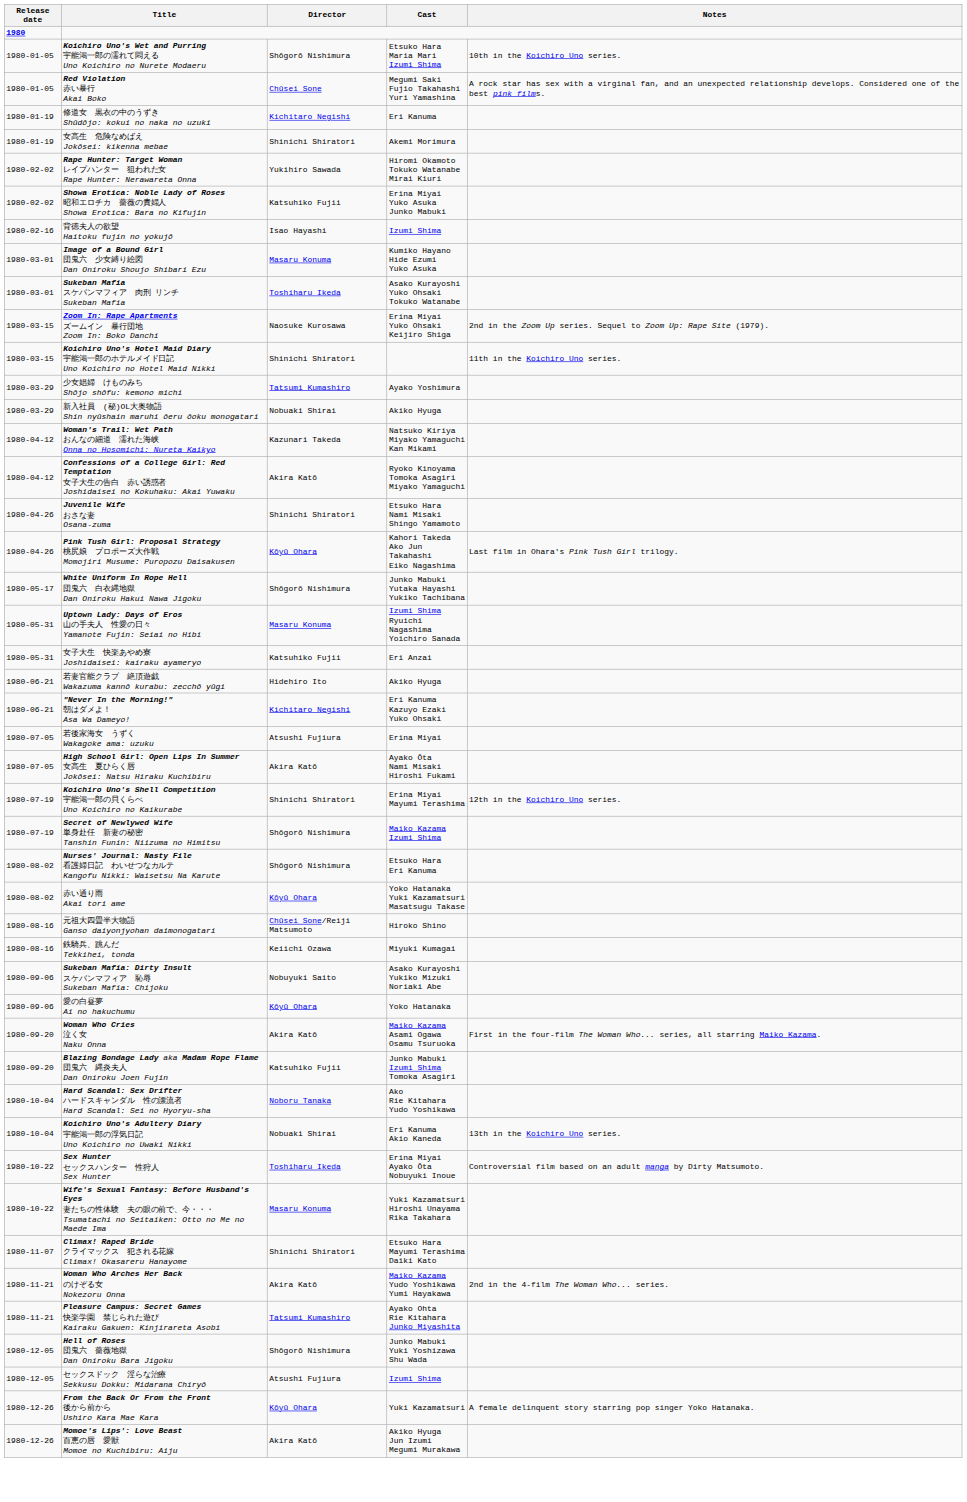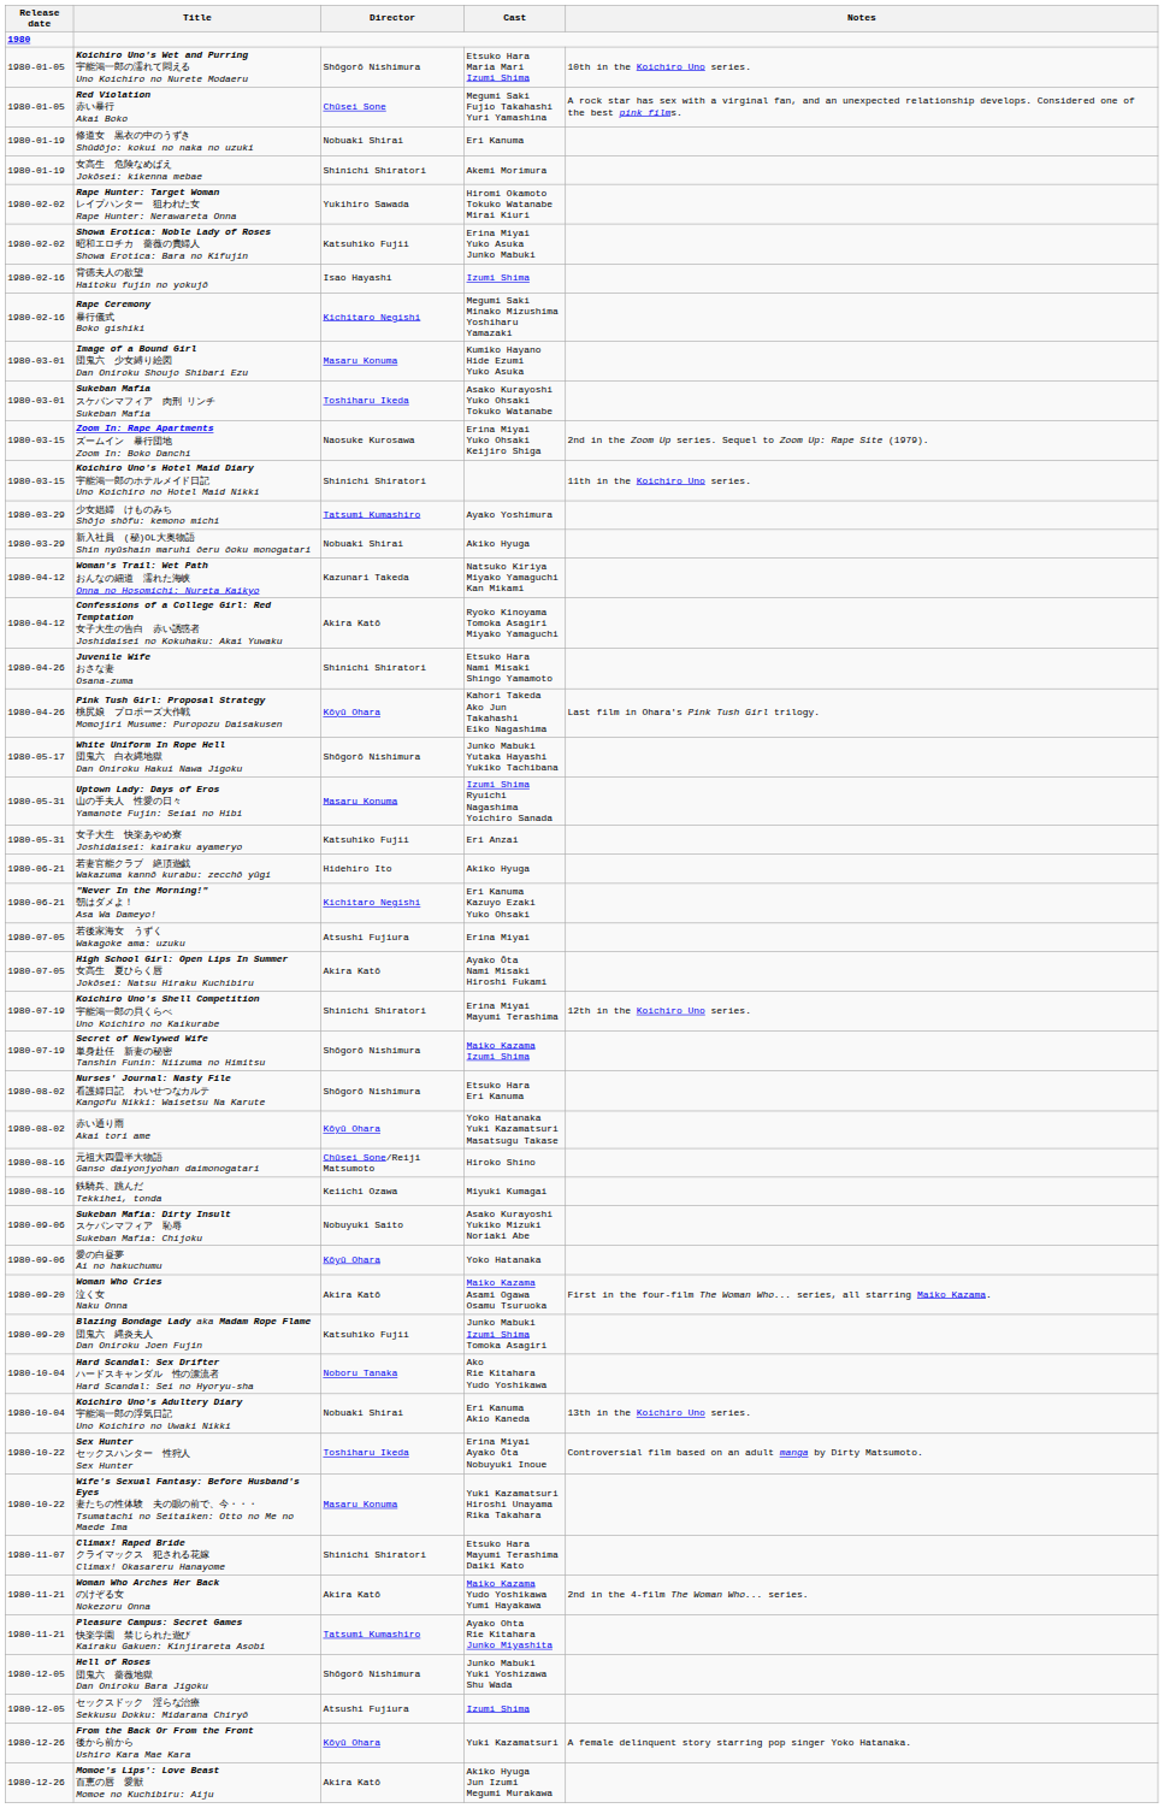 <table class="wikitable">
 <tr>
 <th>Release date</th>
 <th>Title</th>
 <th>Director</th>
 <th>Cast</th>
 <th>Notes</th>
 </tr>
 <tr>
 <td><strong><a href='#'>1980</a></strong></td>
 </tr>
 <tr>
 <td>1980-01-05</td>
 <td><strong><em>Koichiro Uno's Wet and Purring</em></strong><br>宇能鴻一郎の濡れて悶える<br><em>Uno Koichiro no Nurete Modaeru</em></td>
 <td>Shōgorō Nishimura</td>
 <td>Etsuko Hara<br>Maria Mari<br><a href='#'>Izumi Shima</a></td>
 <td>10th in the <a href='#'>Koichiro Uno</a> series.</td>
 </tr>
 <tr>
 <td>1980-01-05</td>
 <td><strong><em>Red Violation</em></strong><br>赤い暴行<br><em>Akai Boko</em></td>
 <td><a href='#'>Chūsei Sone</a></td>
 <td>Megumi Saki<br>Fujio Takahashi<br>Yuri Yamashina</td>
 <td>A rock star has sex with a virginal fan, and an unexpected relationship develops. Considered one of the best <em><a href='#'>pink film</a></em>s.</td>
 </tr>
 <tr>
 <td>1980-01-19</td>
 <td>修道女　黒衣の中のうずき<br><em>Shūdōjo: kokui no naka no uzuki</em></td>
-<td><a href='#'>Kichitaro Negishi</a></td>
+<td>Nobuaki Shirai</td>
 <td>Eri Kanuma</td>
 <td></td>
 </tr>
 <tr>
 <td>1980-01-19</td>
 <td>女高生　危険なめばえ<br><em>Jokōsei: kikenna mebae</em></td>
 <td>Shinichi Shiratori</td>
 <td>Akemi Morimura</td>
 <td></td>
 </tr>
 <tr>
 <td>1980-02-02</td>
 <td><strong><em>Rape Hunter: Target Woman</em></strong><br>レイプハンター　狙われた女<br><em>Rape Hunter: Nerawareta Onna</em></td>
 <td>Yukihiro Sawada</td>
 <td>Hiromi Okamoto<br>Tokuko Watanabe<br>Mirai Kiuri</td>
 <td></td>
 </tr>
 <tr>
 <td>1980-02-02</td>
 <td><strong><em>Showa Erotica: Noble Lady of Roses</em></strong><br>昭和エロチカ　薔薇の貴婦人<br><em>Showa Erotica: Bara no Kifujin</em></td>
 <td>Katsuhiko Fujii</td>
 <td>Erina Miyai<br>Yuko Asuka<br>Junko Mabuki</td>
 <td></td>
 </tr>
 <tr>
 <td>1980-02-16</td>
 <td>背徳夫人の欲望<br><em>Haitoku fujin no yokujō</em></td>
 <td>Isao Hayashi</td>
 <td><a href='#'>Izumi Shima</a></td>
+<td></td>
+</tr>
+<tr>
+<td>1980-02-16</td>
+<td><strong><em>Rape Ceremony</em></strong><br>暴行儀式<br><em>Boko gishiki</em></td>
+<td><a href='#'>Kichitaro Negishi</a></td>
+<td>Megumi Saki<br>Minako Mizushima<br>Yoshiharu Yamazaki</td>
 <td></td>
 </tr>
 <tr>
 <td>1980-03-01</td>
 <td><strong><em>Image of a Bound Girl</em></strong><br>団鬼六　少女縛り絵図<br><em>Dan Oniroku Shoujo Shibari Ezu</em></td>
 <td><a href='#'>Masaru Konuma</a></td>
 <td>Kumiko Hayano<br>Hide Ezumi<br>Yuko Asuka</td>
 <td></td>
 </tr>
 <tr>
 <td>1980-03-01</td>
 <td><strong><em>Sukeban Mafia</em></strong><br>スケバンマフィア　肉刑 リンチ<br><em>Sukeban Mafia</em></td>
 <td><a href='#'>Toshiharu Ikeda</a></td>
 <td>Asako Kurayoshi<br>Yuko Ohsaki<br>Tokuko Watanabe</td>
 <td></td>
 </tr>
 <tr>
 <td>1980-03-15</td>
 <td><strong><em><a href='#'>Zoom In: Rape Apartments</a></em></strong><br>ズームイン　暴行団地<br><em>Zoom In: Boko Danchi</em></td>
 <td>Naosuke Kurosawa</td>
 <td>Erina Miyai<br>Yuko Ohsaki<br>Keijiro Shiga</td>
 <td>2nd in the <em>Zoom Up</em> series. Sequel to <em>Zoom Up: Rape Site</em> (1979).</td>
 </tr>
 <tr>
 <td>1980-03-15</td>
 <td><strong><em>Koichiro Uno's Hotel Maid Diary</em></strong><br>宇能鴻一郎のホテルメイド日記<br><em>Uno Koichiro no Hotel Maid Nikki</em></td>
 <td>Shinichi Shiratori</td>
 <td></td>
 <td>11th in the <a href='#'>Koichiro Uno</a> series.</td>
 </tr>
 <tr>
 <td>1980-03-29</td>
 <td>少女娼婦　けものみち<br><em>Shōjo shōfu: kemono michi</em></td>
 <td><a href='#'>Tatsumi Kumashiro</a></td>
 <td>Ayako Yoshimura</td>
 <td></td>
 </tr>
 <tr>
 <td>1980-03-29</td>
 <td>新入社員　(秘)OL大奥物語<br><em>Shin nyūshain maruhi ōeru ōoku monogatari</em></td>
 <td>Nobuaki Shirai</td>
 <td>Akiko Hyuga</td>
 <td></td>
 </tr>
 <tr>
 <td>1980-04-12</td>
 <td><strong><em>Woman's Trail: Wet Path</em></strong><br>おんなの細道　濡れた海峡<br><em><a href='#'>Onna no Hosomichi: Nureta Kaikyo</a></em></td>
 <td>Kazunari Takeda</td>
 <td>Natsuko Kiriya<br>Miyako Yamaguchi<br>Kan Mikami</td>
 <td></td>
 </tr>
 <tr>
 <td>1980-04-12</td>
 <td><strong><em>Confessions of a College Girl: Red Temptation</em></strong><br>女子大生の告白　赤い誘惑者<br><em>Joshidaisei no Kokuhaku: Akai Yuwaku</em></td>
 <td>Akira Katō</td>
 <td>Ryoko Kinoyama<br>Tomoka Asagiri<br>Miyako Yamaguchi</td>
 <td></td>
 </tr>
 <tr>
 <td>1980-04-26</td>
 <td><strong><em>Juvenile Wife</em></strong><br>おさな妻<br><em>Osana-zuma</em></td>
 <td>Shinichi Shiratori</td>
 <td>Etsuko Hara<br>Nami Misaki<br>Shingo Yamamoto</td>
 <td></td>
 </tr>
 <tr>
 <td>1980-04-26</td>
 <td><strong><em>Pink Tush Girl: Proposal Strategy</em></strong><br>桃尻娘　プロポーズ大作戦<br><em>Momojiri Musume: Puropozu Daisakusen</em></td>
 <td><a href='#'>Kōyū Ohara</a></td>
 <td>Kahori Takeda<br>Ako Jun Takahashi<br>Eiko Nagashima</td>
 <td>Last film in Ohara's <em>Pink Tush Girl</em> trilogy.</td>
 </tr>
 <tr>
 <td>1980-05-17</td>
 <td><strong><em>White Uniform In Rope Hell</em></strong><br>団鬼六　白衣縄地獄<br><em>Dan Oniroku Hakui Nawa Jigoku</em></td>
 <td>Shōgorō Nishimura</td>
 <td>Junko Mabuki<br>Yutaka Hayashi<br>Yukiko Tachibana</td>
 <td></td>
 </tr>
 <tr>
 <td>1980-05-31</td>
 <td><strong><em>Uptown Lady: Days of Eros</em></strong><br>山の手夫人　性愛の日々<br><em>Yamanote Fujin: Seiai no Hibi</em></td>
 <td><a href='#'>Masaru Konuma</a></td>
 <td><a href='#'>Izumi Shima</a><br>Ryuichi Nagashima<br>Yoichiro Sanada</td>
 <td></td>
 </tr>
 <tr>
 <td>1980-05-31</td>
 <td>女子大生　快楽あやめ寮<br><em>Joshidaisei: kairaku ayameryo</em></td>
 <td>Katsuhiko Fujii</td>
 <td>Eri Anzai</td>
 <td></td>
 </tr>
 <tr>
 <td>1980-06-21</td>
 <td>若妻官能クラブ　絶頂遊戯<br><em>Wakazuma kannō kurabu: zecchō yūgi</em></td>
 <td>Hidehiro Ito</td>
 <td>Akiko Hyuga</td>
 <td></td>
 </tr>
 <tr>
 <td>1980-06-21</td>
 <td><strong><em>"Never In the Morning!"</em></strong><br>朝はダメよ！<br><em>Asa Wa Dameyo!</em></td>
 <td><a href='#'>Kichitaro Negishi</a></td>
 <td>Eri Kanuma<br>Kazuyo Ezaki<br>Yuko Ohsaki</td>
 <td></td>
 </tr>
 <tr>
 <td>1980-07-05</td>
 <td>若後家海女　うずく<br><em>Wakagoke ama: uzuku</em></td>
 <td>Atsushi Fujiura</td>
 <td>Erina Miyai</td>
 <td></td>
 </tr>
 <tr>
 <td>1980-07-05</td>
 <td><strong><em>High School Girl: Open Lips In Summer</em></strong><br>女高生　夏ひらく唇<br><em>Jokōsei: Natsu Hiraku Kuchibiru</em></td>
 <td>Akira Katō</td>
 <td>Ayako Ōta<br>Nami Misaki<br>Hiroshi Fukami</td>
 <td></td>
 </tr>
 <tr>
 <td>1980-07-19</td>
 <td><strong><em>Koichiro Uno's Shell Competition</em></strong><br>宇能鴻一郎の貝くらべ<br><em>Uno Koichiro no Kaikurabe</em></td>
 <td>Shinichi Shiratori</td>
 <td>Erina Miyai<br>Mayumi Terashima</td>
 <td>12th in the <a href='#'>Koichiro Uno</a> series.</td>
 </tr>
 <tr>
 <td>1980-07-19</td>
 <td><strong><em>Secret of Newlywed Wife</em></strong><br>単身赴任　新妻の秘密<br><em>Tanshin Funin: Niizuma no Himitsu</em></td>
 <td>Shōgorō Nishimura</td>
 <td><a href='#'>Maiko Kazama</a><br><a href='#'>Izumi Shima</a></td>
 <td></td>
 </tr>
 <tr>
 <td>1980-08-02</td>
 <td><strong><em>Nurses' Journal: Nasty File</em></strong><br>看護婦日記　わいせつなカルテ<br><em>Kangofu Nikki: Waisetsu Na Karute</em></td>
 <td>Shōgorō Nishimura</td>
 <td>Etsuko Hara<br>Eri Kanuma</td>
 <td></td>
 </tr>
 <tr>
 <td>1980-08-02</td>
 <td>赤い通り雨<br><em>Akai tori ame</em></td>
 <td><a href='#'>Kōyū Ohara</a></td>
 <td>Yoko Hatanaka<br>Yuki Kazamatsuri<br>Masatsugu Takase</td>
 <td></td>
 </tr>
 <tr>
 <td>1980-08-16</td>
 <td>元祖大四畳半大物語<br><em>Ganso daiyonjyohan daimonogatari</em></td>
 <td><a href='#'>Chūsei Sone</a>/Reiji Matsumoto</td>
 <td>Hiroko Shino</td>
 <td></td>
 </tr>
 <tr>
 <td>1980-08-16</td>
 <td>鉄騎兵、跳んだ<br><em>Tekkihei, tonda</em></td>
 <td>Keiichi Ozawa</td>
 <td>Miyuki Kumagai</td>
 <td></td>
 </tr>
 <tr>
 <td>1980-09-06</td>
 <td><strong><em>Sukeban Mafia: Dirty Insult</em></strong><br>スケバンマフィア　恥辱<br><em>Sukeban Mafia: Chijoku</em></td>
 <td>Nobuyuki Saito</td>
 <td>Asako Kurayoshi<br>Yukiko Mizuki<br>Noriaki Abe</td>
 <td></td>
 </tr>
 <tr>
 <td>1980-09-06</td>
 <td>愛の白昼夢<br><em>Ai no hakuchumu</em></td>
 <td><a href='#'>Kōyū Ohara</a></td>
 <td>Yoko Hatanaka</td>
 <td></td>
 </tr>
 <tr>
 <td>1980-09-20</td>
 <td><strong><em>Woman Who Cries</em></strong><br>泣く女<br><em>Naku Onna</em></td>
 <td>Akira Katō</td>
 <td><a href='#'>Maiko Kazama</a><br>Asami Ogawa<br>Osamu Tsuruoka</td>
 <td>First in the four-film <em>The Woman Who...</em> series, all starring <a href='#'>Maiko Kazama</a>.</td>
 </tr>
 <tr>
 <td>1980-09-20</td>
 <td><strong><em>Blazing Bondage Lady</em></strong> <em>aka</em> <strong><em>Madam Rope Flame</em></strong><br>団鬼六　縄炎夫人<br><em>Dan Oniroku Joen Fujin</em></td>
 <td>Katsuhiko Fujii</td>
 <td>Junko Mabuki<br><a href='#'>Izumi Shima</a><br>Tomoka Asagiri</td>
 <td></td>
 </tr>
 <tr>
 <td>1980-10-04</td>
 <td><strong><em>Hard Scandal: Sex Drifter</em></strong><br>ハードスキャンダル　性の漂流者<br><em>Hard Scandal: Sei no Hyoryu-sha</em></td>
 <td><a href='#'>Noboru Tanaka</a></td>
 <td>Ako<br>Rie Kitahara<br>Yudo Yoshikawa</td>
 <td></td>
 </tr>
 <tr>
 <td>1980-10-04</td>
 <td><strong><em>Koichiro Uno's Adultery Diary</em></strong><br>宇能鴻一郎の浮気日記<br><em>Uno Koichiro no Uwaki Nikki</em></td>
 <td>Nobuaki Shirai</td>
 <td>Eri Kanuma<br>Akio Kaneda</td>
 <td>13th in the <a href='#'>Koichiro Uno</a> series.</td>
 </tr>
 <tr>
 <td>1980-10-22</td>
 <td><strong><em>Sex Hunter</em></strong><br>セックスハンター　性狩人<br><em>Sex Hunter</em></td>
 <td><a href='#'>Toshiharu Ikeda</a></td>
 <td>Erina Miyai<br>Ayako Ōta<br>Nobuyuki Inoue</td>
 <td>Controversial film based on an adult <em><a href='#'>manga</a></em> by Dirty Matsumoto.</td>
 </tr>
 <tr>
 <td>1980-10-22</td>
 <td><strong><em>Wife's Sexual Fantasy: Before Husband's Eyes</em></strong><br>妻たちの性体験　夫の眼の前で、今・・・<br><em>Tsumatachi no Seitaiken: Otto no Me no Maede Ima</em></td>
 <td><a href='#'>Masaru Konuma</a></td>
 <td>Yuki Kazamatsuri<br>Hiroshi Unayama<br>Rika Takahara</td>
 <td></td>
 </tr>
 <tr>
 <td>1980-11-07</td>
 <td><strong><em>Climax! Raped Bride</em></strong><br>クライマックス　犯される花嫁<br><em>Climax! Okasareru Hanayome</em></td>
 <td>Shinichi Shiratori</td>
 <td>Etsuko Hara<br>Mayumi Terashima<br>Daiki Kato</td>
 <td></td>
 </tr>
 <tr>
 <td>1980-11-21</td>
 <td><strong><em>Woman Who Arches Her Back</em></strong><br>のけぞる女<br><em>Nokezoru Onna</em></td>
 <td>Akira Katō</td>
 <td><a href='#'>Maiko Kazama</a><br>Yudo Yoshikawa<br>Yumi Hayakawa</td>
 <td>2nd in the 4-film <em>The Woman Who...</em> series.</td>
 </tr>
 <tr>
 <td>1980-11-21</td>
 <td><strong><em>Pleasure Campus: Secret Games</em></strong><br>快楽学園　禁じられた遊び<br><em>Kairaku Gakuen: Kinjirareta Asobi</em></td>
 <td><a href='#'>Tatsumi Kumashiro</a></td>
 <td>Ayako Ohta<br>Rie Kitahara<br><a href='#'>Junko Miyashita</a></td>
 <td></td>
 </tr>
 <tr>
 <td>1980-12-05</td>
 <td><strong><em>Hell of Roses</em></strong><br>団鬼六　薔薇地獄<br><em>Dan Oniroku Bara Jigoku</em></td>
 <td>Shōgorō Nishimura</td>
 <td>Junko Mabuki<br>Yuki Yoshizawa<br>Shu Wada</td>
 <td></td>
 </tr>
 <tr>
 <td>1980-12-05</td>
 <td>セックスドック　淫らな治療<br><em>Sekkusu Dokku: Midarana Chiryō</em></td>
 <td>Atsushi Fujiura</td>
 <td><a href='#'>Izumi Shima</a></td>
 <td></td>
 </tr>
 <tr>
 <td>1980-12-26</td>
 <td><strong><em>From the Back Or From the Front</em></strong><br>後から前から<br><em>Ushiro Kara Mae Kara</em></td>
 <td><a href='#'>Kōyū Ohara</a></td>
 <td>Yuki Kazamatsuri</td>
 <td>A female delinquent story starring pop singer Yoko Hatanaka.</td>
 </tr>
 <tr>
 <td>1980-12-26</td>
 <td><strong><em>Momoe's Lips': Love Beast</em></strong><br>百恵の唇　愛獣<br><em>Momoe no Kuchibiru: Aiju</em></td>
 <td>Akira Katō</td>
 <td>Akiko Hyuga<br>Jun Izumi<br>Megumi Murakawa</td>
 <td></td>
 </tr>
 </table>
